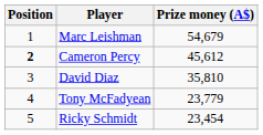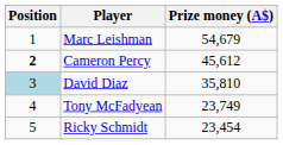 <table class="wikitable">
 <tr>
 <th>Position</th>
 <th>Player</th>
 <th>Prize money (<a href='#'>A$</a>)</th>
 </tr>
 <tr>
 <td align=center>1</td>
 <td> <a href='#'>Marc Leishman</a></td>
 <td align=center>54,679</td>
 </tr>
 <tr>
 <td align=center><strong>2</strong></td>
 <td> <a href='#'>Cameron Percy</a></td>
 <td align=center>45,612</td>
 </tr>
 <tr>
-<td align=center>3</td>
+<td align=center style="background: lightblue;">3</td>
 <td> <a href='#'>David Diaz</a></td>
 <td align=center>35,810</td>
 </tr>
 <tr>
 <td align=center>4</td>
 <td> <a href='#'>Tony McFadyean</a></td>
-<td align=center>23,779</td>
+<td align=center>23,749</td>
 </tr>
 <tr>
 <td align=center>5</td>
 <td> <a href='#'>Ricky Schmidt</a></td>
 <td align=center>23,454</td>
 </tr>
 </table>
